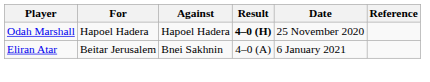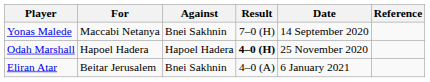 <table class="wikitable sortable">
 <tr>
 <th>Player</th>
 <th>For</th>
 <th>Against</th>
 <th>Result</th>
 <th>Date</th>
 <th>Reference</th>
+</tr>
+<tr>
+<td> <a href='#'>Yonas Malede</a></td>
+<td>Maccabi Netanya</td>
+<td>Bnei Sakhnin</td>
+<td align=center>7–0 (H)</td>
+<td>14 September 2020</td>
+<td></td>
 </tr>
 <tr>
 <td> <a href='#'>Odah Marshall</a></td>
 <td>Hapoel Hadera</td>
 <td>Hapoel Hadera</td>
 <td align=center><strong>4–0 (H)</strong></td>
 <td>25 November 2020</td>
 <td></td>
 </tr>
 <tr>
 <td> <a href='#'>Eliran Atar</a></td>
 <td>Beitar Jerusalem</td>
 <td>Bnei Sakhnin</td>
 <td align=center>4–0 (A)</td>
 <td>6 January 2021</td>
 <td></td>
 </tr>
 </table>
